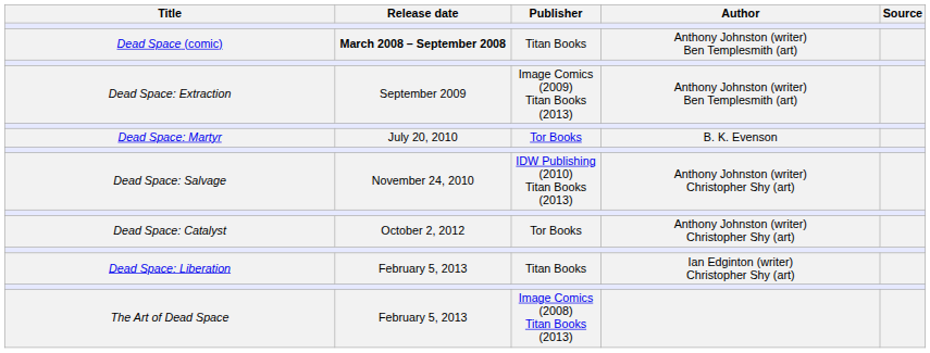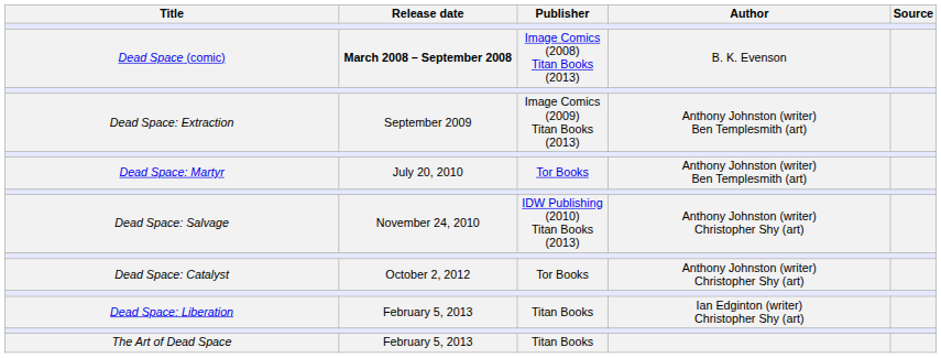 <table class="wikitable" style="width:100%;">
 <tr style="text-align: center;">
 <th colspan="2" style="width:38%;">Title</th>
 <th style="width:20%;">Release date</th>
 <th style="width:10%;">Publisher</th>
 <th style="width:62%;">Author</th>
 <th style="width:2%;">Source</th>
 </tr>
 <tr>
 <td colspan="6" style="background:#e6e9ff;"></td>
 </tr>
 <tr style="background:#f2f2f2; text-align:center;">
 <td colspan="2"><a href='#'><em>Dead Space</em> (comic)</a></td>
 <td><strong>March 2008 – September 2008</strong></td>
-<td>Titan Books</td>
-<td>Anthony Johnston (writer)<br>Ben Templesmith (art)</td>
+<td><a href='#'>Image Comics</a> (2008)<br><a href='#'>Titan Books</a> (2013)</td>
+<td>B. K. Evenson</td>
 <td></td>
 </tr>
 <tr>
 <td colspan="6" style="background:#e6e9ff;"></td>
 </tr>
 <tr style="background:#f2f2f2; text-align:center;">
 <td colspan="2"><em>Dead Space: Extraction</em></td>
 <td>September 2009</td>
 <td>Image Comics (2009)<br>Titan Books (2013)</td>
 <td>Anthony Johnston (writer)<br>Ben Templesmith (art)</td>
 <td></td>
 </tr>
 <tr>
 <td colspan="6" style="background:#e6e9ff;"></td>
 </tr>
 <tr style="background:#f2f2f2; text-align:center;">
 <td colspan="2"><em><a href='#'>Dead Space: Martyr</a></em></td>
 <td>July 20, 2010</td>
 <td><a href='#'>Tor Books</a></td>
-<td>B. K. Evenson</td>
+<td>Anthony Johnston (writer)<br>Ben Templesmith (art)</td>
 <td></td>
 </tr>
 <tr>
 <td colspan="6" style="background:#e6e9ff;"></td>
 </tr>
 <tr style="background:#f2f2f2; text-align:center;">
 <td colspan="2"><em>Dead Space: Salvage</em></td>
 <td>November 24, 2010</td>
 <td><a href='#'>IDW Publishing</a> (2010)<br>Titan Books (2013)</td>
 <td>Anthony Johnston (writer)<br>Christopher Shy (art)</td>
 <td></td>
 </tr>
 <tr>
 <td colspan="6" style="background:#e6e9ff;"></td>
 </tr>
 <tr style="background:#f2f2f2; text-align:center;">
 <td colspan="2"><em>Dead Space: Catalyst</em></td>
 <td>October 2, 2012</td>
 <td>Tor Books</td>
 <td>Anthony Johnston (writer)<br>Christopher Shy (art)</td>
 <td></td>
 </tr>
 <tr>
 <td colspan="6" style="background:#e6e9ff;"></td>
 </tr>
 <tr style="background:#f2f2f2; text-align:center;">
 <td colspan="2"><em><a href='#'>Dead Space: Liberation</a></em></td>
 <td>February 5, 2013</td>
 <td>Titan Books</td>
 <td>Ian Edginton (writer)<br>Christopher Shy (art)</td>
 <td></td>
 </tr>
 <tr>
 <td colspan="6" style="background:#e6e9ff;"></td>
 </tr>
 <tr style="background:#f2f2f2; text-align:center;">
 <td colspan="2"><em>The Art of Dead Space</em></td>
 <td>February 5, 2013</td>
-<td><a href='#'>Image Comics</a> (2008)<br><a href='#'>Titan Books</a> (2013)</td>
+<td>Titan Books</td>
 <td></td>
 <td></td>
 </tr>
 </table>
